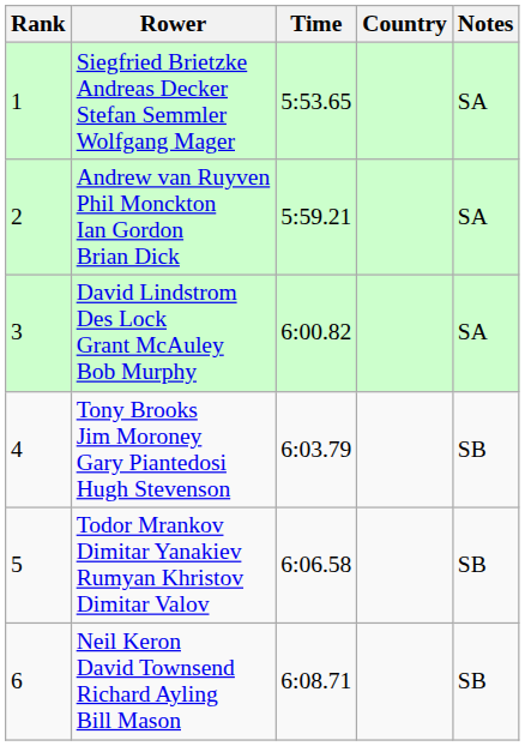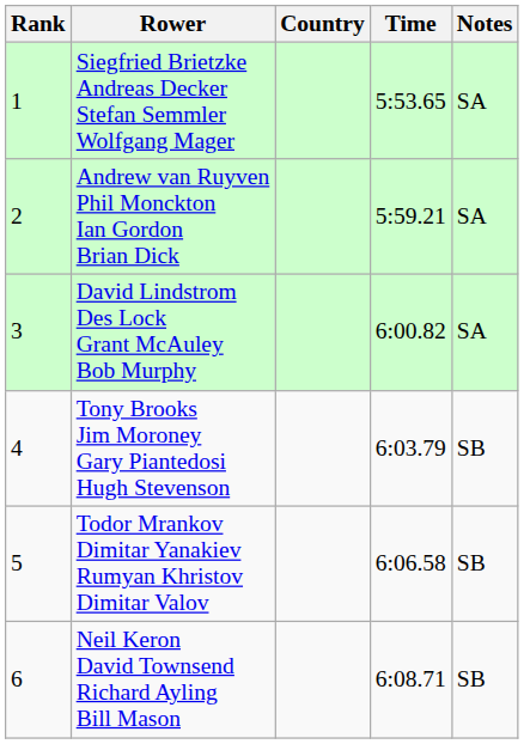 <table class="wikitable">
 <tr>
 <th>Rank</th>
 <th>Rower</th>
+<th>Country</th>
 <th>Time</th>
-<th>Country</th>
 <th>Notes</th>
 </tr>
 <tr bgcolor=ccffcc>
 <td>1</td>
 <td><a href='#'>Siegfried Brietzke</a><br><a href='#'>Andreas Decker</a><br><a href='#'>Stefan Semmler</a><br><a href='#'>Wolfgang Mager</a></td>
+<td></td>
 <td>5:53.65</td>
-<td></td>
 <td>SA</td>
 </tr>
 <tr bgcolor=ccffcc>
 <td>2</td>
 <td><a href='#'>Andrew van Ruyven</a><br> <a href='#'>Phil Monckton</a><br> <a href='#'>Ian Gordon</a><br> <a href='#'>Brian Dick</a></td>
+<td></td>
 <td>5:59.21</td>
-<td></td>
 <td>SA</td>
 </tr>
 <tr bgcolor=ccffcc>
 <td>3</td>
 <td><a href='#'>David Lindstrom</a><br><a href='#'>Des Lock</a><br><a href='#'>Grant McAuley</a><br><a href='#'>Bob Murphy</a></td>
+<td></td>
 <td>6:00.82</td>
-<td></td>
 <td>SA</td>
 </tr>
 <tr>
 <td>4</td>
 <td><a href='#'>Tony Brooks</a><br><a href='#'>Jim Moroney</a><br><a href='#'>Gary Piantedosi</a><br><a href='#'>Hugh Stevenson</a></td>
+<td></td>
 <td>6:03.79</td>
-<td></td>
 <td>SB</td>
 </tr>
 <tr>
 <td>5</td>
 <td><a href='#'>Todor Mrankov</a><br><a href='#'>Dimitar Yanakiev</a><br><a href='#'>Rumyan Khristov</a><br><a href='#'>Dimitar Valov</a></td>
+<td></td>
 <td>6:06.58</td>
-<td></td>
 <td>SB</td>
 </tr>
 <tr>
 <td>6</td>
 <td><a href='#'>Neil Keron</a><br><a href='#'>David Townsend</a><br><a href='#'>Richard Ayling</a><br><a href='#'>Bill Mason</a></td>
+<td></td>
 <td>6:08.71</td>
-<td></td>
 <td>SB</td>
 </tr>
 </table>
